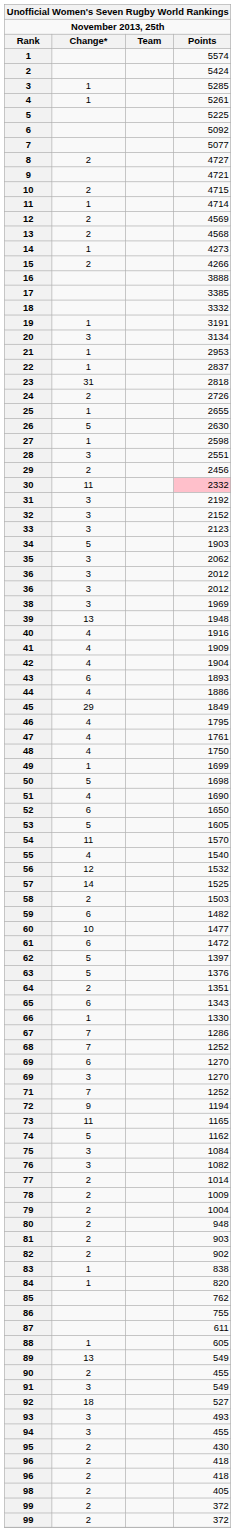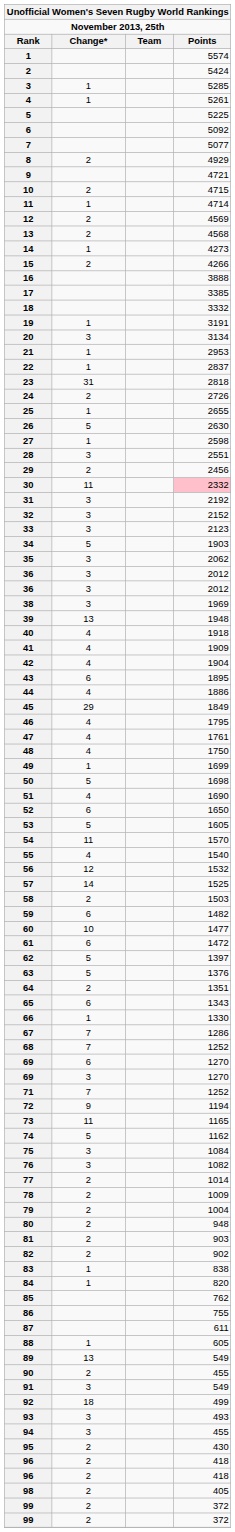 <table class="wikitable" style="font-size: 90%; margin-left: 1em;">
 <tr>
 <th colspan="4">Unofficial Women's Seven Rugby World Rankings</th>
 </tr>
 <tr>
 <td colspan=4 align="center"><strong>November 2013, 25th</strong></td>
 </tr>
 <tr>
 <th>Rank</th>
 <th>Change*</th>
 <th>Team</th>
 <th>Points</th>
 </tr>
 <tr>
 <th>1</th>
 <td align="center"></td>
 <td></td>
 <td align="right">5574</td>
 </tr>
 <tr>
 <th>2</th>
 <td align="center"></td>
 <td></td>
 <td align="right">5424</td>
 </tr>
 <tr>
 <th>3</th>
 <td align="center">1</td>
 <td></td>
 <td align="right">5285</td>
 </tr>
 <tr>
 <th>4</th>
 <td align="center">1</td>
 <td></td>
 <td align="right">5261</td>
 </tr>
 <tr>
 <th>5</th>
 <td align="center"></td>
 <td></td>
 <td align="right">5225</td>
 </tr>
 <tr>
 <th>6</th>
 <td align="center"></td>
 <td></td>
 <td align="right">5092</td>
 </tr>
 <tr>
 <th>7</th>
 <td align="center"></td>
 <td></td>
 <td align="right">5077</td>
 </tr>
 <tr>
 <th>8</th>
 <td align="center">2</td>
 <td></td>
-<td align="right">4727</td>
+<td align="right">4929</td>
 </tr>
 <tr>
 <th>9</th>
 <td align="center"></td>
 <td></td>
 <td align="right">4721</td>
 </tr>
 <tr>
 <th>10</th>
 <td align="center">2</td>
 <td></td>
 <td align="right">4715</td>
 </tr>
 <tr>
 <th>11</th>
 <td align="center">1</td>
 <td></td>
 <td align="right">4714</td>
 </tr>
 <tr>
 <th>12</th>
 <td align="center">2</td>
 <td></td>
 <td align="right">4569</td>
 </tr>
 <tr>
 <th>13</th>
 <td align="center">2</td>
 <td></td>
 <td align="right">4568</td>
 </tr>
 <tr>
 <th>14</th>
 <td align="center">1</td>
 <td></td>
 <td align="right">4273</td>
 </tr>
 <tr>
 <th>15</th>
 <td align="center">2</td>
 <td></td>
 <td align="right">4266</td>
 </tr>
 <tr>
 <th>16</th>
 <td align="center"></td>
 <td></td>
 <td align="right">3888</td>
 </tr>
 <tr>
 <th>17</th>
 <td align="center"></td>
 <td></td>
 <td align="right">3385</td>
 </tr>
 <tr>
 <th>18</th>
 <td align="center"></td>
 <td></td>
 <td align="right">3332</td>
 </tr>
 <tr>
 <th>19</th>
 <td align="center">1</td>
 <td></td>
 <td align="right">3191</td>
 </tr>
 <tr>
 <th>20</th>
 <td align="center">3</td>
 <td></td>
 <td align="right">3134</td>
 </tr>
 <tr>
 <th>21</th>
 <td align="center">1</td>
 <td></td>
 <td align="right">2953</td>
 </tr>
 <tr>
 <th>22</th>
 <td align="center">1</td>
 <td></td>
 <td align="right">2837</td>
 </tr>
 <tr>
 <th>23</th>
 <td align="center">31</td>
 <td></td>
 <td align="right">2818</td>
 </tr>
 <tr>
 <th>24</th>
 <td align="center">2</td>
 <td></td>
 <td align="right">2726</td>
 </tr>
 <tr>
 <th>25</th>
 <td align="center">1</td>
 <td></td>
 <td align="right">2655</td>
 </tr>
 <tr>
 <th>26</th>
 <td align="center">5</td>
 <td></td>
 <td align="right">2630</td>
 </tr>
 <tr>
 <th>27</th>
 <td align="center">1</td>
 <td></td>
 <td align="right">2598</td>
 </tr>
 <tr>
 <th>28</th>
 <td align="center">3</td>
 <td></td>
 <td align="right">2551</td>
 </tr>
 <tr>
 <th>29</th>
 <td align="center">2</td>
 <td></td>
 <td align="right">2456</td>
 </tr>
 <tr>
 <th>30</th>
 <td align="center">11</td>
 <td></td>
 <td align="right" style="background: pink;">2332</td>
 </tr>
 <tr>
 <th>31</th>
 <td align="center">3</td>
 <td></td>
 <td align="right">2192</td>
 </tr>
 <tr>
 <th>32</th>
 <td align="center">3</td>
 <td></td>
 <td align="right">2152</td>
 </tr>
 <tr>
 <th>33</th>
 <td align="center">3</td>
 <td></td>
 <td align="right">2123</td>
 </tr>
 <tr>
 <th>34</th>
 <td align="center">5</td>
 <td></td>
 <td align="right">1903</td>
 </tr>
 <tr>
 <th>35</th>
 <td align="center">3</td>
 <td></td>
 <td align="right">2062</td>
 </tr>
 <tr>
 <th>36</th>
 <td align="center">3</td>
 <td></td>
 <td align="right">2012</td>
 </tr>
 <tr>
 <th>36</th>
 <td align="center">3</td>
 <td></td>
 <td align="right">2012</td>
 </tr>
 <tr>
 <th>38</th>
 <td align="center">3</td>
 <td></td>
 <td align="right">1969</td>
 </tr>
 <tr>
 <th>39</th>
 <td align="center">13</td>
 <td></td>
 <td align="right">1948</td>
 </tr>
 <tr>
 <th>40</th>
 <td align="center">4</td>
 <td></td>
-<td align="right">1916</td>
+<td align="right">1918</td>
 </tr>
 <tr>
 <th>41</th>
 <td align="center">4</td>
 <td></td>
 <td align="right">1909</td>
 </tr>
 <tr>
 <th>42</th>
 <td align="center">4</td>
 <td></td>
 <td align="right">1904</td>
 </tr>
 <tr>
 <th>43</th>
 <td align="center">6</td>
 <td></td>
-<td align="right">1893</td>
+<td align="right">1895</td>
 </tr>
 <tr>
 <th>44</th>
 <td align="center">4</td>
 <td></td>
 <td align="right">1886</td>
 </tr>
 <tr>
 <th>45</th>
 <td align="center">29</td>
 <td></td>
 <td align="right">1849</td>
 </tr>
 <tr>
 <th>46</th>
 <td align="center">4</td>
 <td></td>
 <td align="right">1795</td>
 </tr>
 <tr>
 <th>47</th>
 <td align="center">4</td>
 <td></td>
 <td align="right">1761</td>
 </tr>
 <tr>
 <th>48</th>
 <td align="center">4</td>
 <td></td>
 <td align="right">1750</td>
 </tr>
 <tr>
 <th>49</th>
 <td align="center">1</td>
 <td></td>
 <td align="right">1699</td>
 </tr>
 <tr>
 <th>50</th>
 <td align="center">5</td>
 <td></td>
 <td align="right">1698</td>
 </tr>
 <tr>
 <th>51</th>
 <td align="center">4</td>
 <td></td>
 <td align="right">1690</td>
 </tr>
 <tr>
 <th>52</th>
 <td align="center">6</td>
 <td></td>
 <td align="right">1650</td>
 </tr>
 <tr>
 <th>53</th>
 <td align="center">5</td>
 <td></td>
 <td align="right">1605</td>
 </tr>
 <tr>
 <th>54</th>
 <td align="center">11</td>
 <td></td>
 <td align="right">1570</td>
 </tr>
 <tr>
 <th>55</th>
 <td align="center">4</td>
 <td></td>
 <td align="right">1540</td>
 </tr>
 <tr>
 <th>56</th>
 <td align="center">12</td>
 <td></td>
 <td align="right">1532</td>
 </tr>
 <tr>
 <th>57</th>
 <td align="center">14</td>
 <td></td>
 <td align="right">1525</td>
 </tr>
 <tr>
 <th>58</th>
 <td align="center">2</td>
 <td></td>
 <td align="right">1503</td>
 </tr>
 <tr>
 <th>59</th>
 <td align="center">6</td>
 <td></td>
 <td align="right">1482</td>
 </tr>
 <tr>
 <th>60</th>
 <td align="center">10</td>
 <td></td>
 <td align="right">1477</td>
 </tr>
 <tr>
 <th>61</th>
 <td align="center">6</td>
 <td></td>
 <td align="right">1472</td>
 </tr>
 <tr>
 <th>62</th>
 <td align="center">5</td>
 <td></td>
 <td align="right">1397</td>
 </tr>
 <tr>
 <th>63</th>
 <td align="center">5</td>
 <td></td>
 <td align="right">1376</td>
 </tr>
 <tr>
 <th>64</th>
 <td align="center">2</td>
 <td></td>
 <td align="right">1351</td>
 </tr>
 <tr>
 <th>65</th>
 <td align="center">6</td>
 <td></td>
 <td align="right">1343</td>
 </tr>
 <tr>
 <th>66</th>
 <td align="center">1</td>
 <td></td>
 <td align="right">1330</td>
 </tr>
 <tr>
 <th>67</th>
 <td align="center">7</td>
 <td></td>
 <td align="right">1286</td>
 </tr>
 <tr>
 <th>68</th>
 <td align="center">7</td>
 <td></td>
 <td align="right">1252</td>
 </tr>
 <tr>
 <th>69</th>
 <td align="center">6</td>
 <td></td>
 <td align="right">1270</td>
 </tr>
 <tr>
 <th>69</th>
 <td align="center">3</td>
 <td></td>
 <td align="right">1270</td>
 </tr>
 <tr>
 <th>71</th>
 <td align="center">7</td>
 <td></td>
 <td align="right">1252</td>
 </tr>
 <tr>
 <th>72</th>
 <td align="center">9</td>
 <td></td>
 <td align="right">1194</td>
 </tr>
 <tr>
 <th>73</th>
 <td align="center">11</td>
 <td></td>
 <td align="right">1165</td>
 </tr>
 <tr>
 <th>74</th>
 <td align="center">5</td>
 <td></td>
 <td align="right">1162</td>
 </tr>
 <tr>
 <th>75</th>
 <td align="center">3</td>
 <td></td>
 <td align="right">1084</td>
 </tr>
 <tr>
 <th>76</th>
 <td align="center">3</td>
 <td></td>
 <td align="right">1082</td>
 </tr>
 <tr>
 <th>77</th>
 <td align="center">2</td>
 <td></td>
 <td align="right">1014</td>
 </tr>
 <tr>
 <th>78</th>
 <td align="center">2</td>
 <td></td>
 <td align="right">1009</td>
 </tr>
 <tr>
 <th>79</th>
 <td align="center">2</td>
 <td></td>
 <td align="right">1004</td>
 </tr>
 <tr>
 <th>80</th>
 <td align="center">2</td>
 <td></td>
 <td align="right">948</td>
 </tr>
 <tr>
 <th>81</th>
 <td align="center">2</td>
 <td></td>
 <td align="right">903</td>
 </tr>
 <tr>
 <th>82</th>
 <td align="center">2</td>
 <td></td>
 <td align="right">902</td>
 </tr>
 <tr>
 <th>83</th>
 <td align="center">1</td>
 <td></td>
 <td align="right">838</td>
 </tr>
 <tr>
 <th>84</th>
 <td align="center">1</td>
 <td></td>
 <td align="right">820</td>
 </tr>
 <tr>
 <th>85</th>
 <td align="center"></td>
 <td></td>
 <td align="right">762</td>
 </tr>
 <tr>
 <th>86</th>
 <td align="center"></td>
 <td></td>
 <td align="right">755</td>
 </tr>
 <tr>
 <th>87</th>
 <td align="center"></td>
 <td></td>
 <td align="right">611</td>
 </tr>
 <tr>
 <th>88</th>
 <td align="center">1</td>
 <td></td>
 <td align="right">605</td>
 </tr>
 <tr>
 <th>89</th>
 <td align="center">13</td>
 <td></td>
 <td align="right">549</td>
 </tr>
 <tr>
 <th>90</th>
 <td align="center">2</td>
 <td></td>
 <td align="right">455</td>
 </tr>
 <tr>
 <th>91</th>
 <td align="center">3</td>
 <td></td>
 <td align="right">549</td>
 </tr>
 <tr>
 <th>92</th>
 <td align="center">18</td>
 <td></td>
-<td align="right">527</td>
+<td align="right">499</td>
 </tr>
 <tr>
 <th>93</th>
 <td align="center">3</td>
 <td></td>
 <td align="right">493</td>
 </tr>
 <tr>
 <th>94</th>
 <td align="center">3</td>
 <td></td>
 <td align="right">455</td>
 </tr>
 <tr>
 <th>95</th>
 <td align="center">2</td>
 <td></td>
 <td align="right">430</td>
 </tr>
 <tr>
 <th>96</th>
 <td align="center">2</td>
 <td></td>
 <td align="right">418</td>
 </tr>
 <tr>
 <th>96</th>
 <td align="center">2</td>
 <td></td>
 <td align="right">418</td>
 </tr>
 <tr>
 <th>98</th>
 <td align="center">2</td>
 <td></td>
 <td align="right">405</td>
 </tr>
 <tr>
 <th>99</th>
 <td align="center">2</td>
 <td></td>
 <td align="right">372</td>
 </tr>
 <tr>
 <th>99</th>
 <td align="center">2</td>
 <td></td>
 <td align="right">372</td>
 </tr>
 <tr>
 </tr>
 </table>
